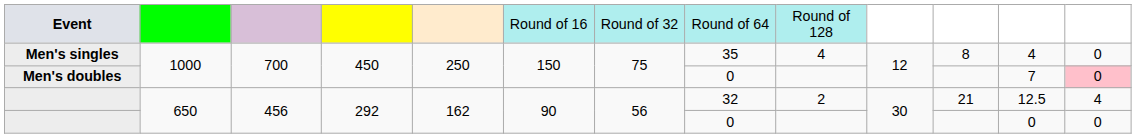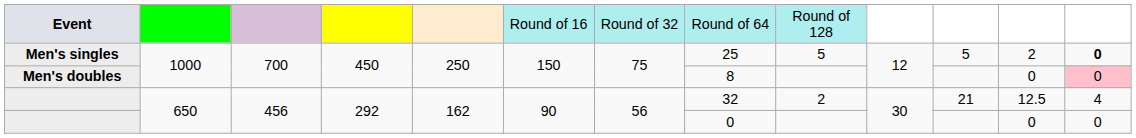 <table class="wikitable" style="font-size:90%;text-align:center">
 <tr>
 <td style="width:130px; background:#dfe2e9;"><strong>Event</strong></td>
 <td style="width:85px; background:lime;"><strong></strong></td>
 <td style="width:85px; background:thistle;"></td>
 <td style="width:85px; background:#ff0;"></td>
 <td style="width:85px; background:#ffebcd;"></td>
 <td style="width:85px; background:#afeeee;">Round of 16</td>
 <td style="width:85px; background:#afeeee;">Round of 32</td>
 <td style="width:85px; background:#afeeee;">Round of 64</td>
 <td style="width:85px; background:#afeeee;">Round of 128</td>
 <td style="width:60px; background:#ffffff;"></td>
 <td style="width:60px; background:#ffffff;"></td>
 <td style="width:60px; background:#ffffff;"></td>
 <td style="width:60px; background:#ffffff;"></td>
 </tr>
 <tr>
 <th style="background:#ededed;">Men's singles</th>
 <td rowspan="2">1000</td>
 <td rowspan="2">700</td>
 <td rowspan="2">450</td>
 <td rowspan="2">250</td>
 <td rowspan="2">150</td>
 <td rowspan="2">75</td>
-<td>35</td>
-<td>4</td>
+<td>25</td>
+<td>5</td>
 <td rowspan="2">12</td>
-<td>8</td>
-<td>4</td>
-<td>0</td>
+<td>5</td>
+<td>2</td>
+<td><strong>0</strong></td>
 </tr>
 <tr>
 <th style="background:#ededed;">Men's doubles</th>
-<td>0</td>
+<td>8</td>
 <td></td>
 <td></td>
-<td>7</td>
+<td>0</td>
 <td style="background: pink;">0</td>
 </tr>
 <tr>
 <th style="background:#ededed;"></th>
 <td rowspan="2">650</td>
 <td rowspan="2">456</td>
 <td rowspan="2">292</td>
 <td rowspan="2">162</td>
 <td rowspan="2">90</td>
 <td rowspan="2">56</td>
 <td>32</td>
 <td>2</td>
 <td rowspan="2">30</td>
 <td>21</td>
 <td>12.5</td>
 <td>4</td>
 </tr>
 <tr>
 <th style="background:#ededed;"></th>
 <td>0</td>
 <td></td>
 <td></td>
 <td>0</td>
 <td>0</td>
 </tr>
 </table>
